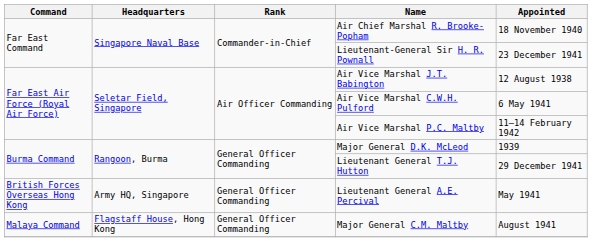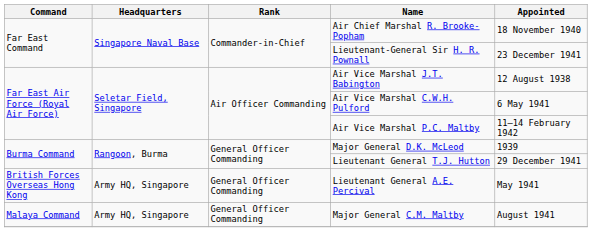 <table class="wikitable">
 <tr>
 <th>Command</th>
 <th>Headquarters</th>
 <th>Rank</th>
 <th>Name</th>
 <th>Appointed</th>
 </tr>
 <tr>
 <td rowspan="2" width="125">Far East Command</td>
 <td rowspan="2"><a href='#'>Singapore Naval Base</a></td>
 <td rowspan="2">Commander-in-Chief</td>
 <td>Air Chief Marshal <a href='#'>R. Brooke-Popham</a></td>
 <td>18 November 1940</td>
 </tr>
 <tr>
 <td>Lieutenant-General Sir <a href='#'>H. R. Pownall</a></td>
 <td>23 December 1941</td>
 </tr>
 <tr>
 <td rowspan="3"><a href='#'>Far East Air Force (Royal Air Force)</a></td>
 <td rowspan="3"><a href='#'>Seletar Field, Singapore</a></td>
 <td rowspan="3">Air Officer Commanding</td>
 <td>Air Vice Marshal <a href='#'>J.T. Babington</a></td>
 <td>12 August 1938</td>
 </tr>
 <tr>
 <td>Air Vice Marshal <a href='#'>C.W.H. Pulford</a></td>
 <td>6 May 1941</td>
 </tr>
 <tr>
 <td>Air Vice Marshal <a href='#'>P.C. Maltby</a></td>
 <td>11–14 February 1942</td>
 </tr>
 <tr>
 <td rowspan="2"><a href='#'>Burma Command</a></td>
 <td rowspan="2"><a href='#'>Rangoon</a>, Burma</td>
 <td rowspan="2">General Officer Commanding</td>
 <td>Major General <a href='#'>D.K. McLeod</a></td>
 <td>1939</td>
 </tr>
 <tr>
 <td>Lieutenant General <a href='#'>T.J. Hutton</a></td>
 <td>29 December 1941</td>
 </tr>
 <tr>
 <td><a href='#'>British Forces Overseas Hong Kong</a></td>
 <td>Army HQ, Singapore</td>
 <td>General Officer Commanding</td>
 <td>Lieutenant General <a href='#'>A.E. Percival</a></td>
 <td>May 1941</td>
 </tr>
 <tr>
 <td><a href='#'>Malaya Command</a></td>
-<td><a href='#'>Flagstaff House</a>, Hong Kong</td>
+<td>Army HQ, Singapore</td>
 <td>General Officer Commanding</td>
 <td>Major General <a href='#'>C.M. Maltby</a></td>
 <td>August 1941</td>
 </tr>
 <tr>
 </tr>
 </table>
